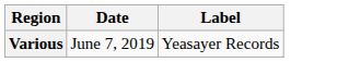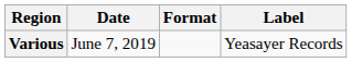 <table class="wikitable plainrowheaders">
 <tr>
 <th scope="col">Region</th>
 <th scope="col">Date</th>
+<th scope="col">Format</th>
 <th scope="col">Label</th>
 </tr>
 <tr>
 <th scope="row">Various</th>
 <td>June 7, 2019</td>
+<td></td>
 <td>Yeasayer Records</td>
 </tr>
 </table>
